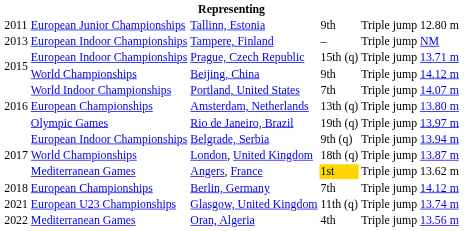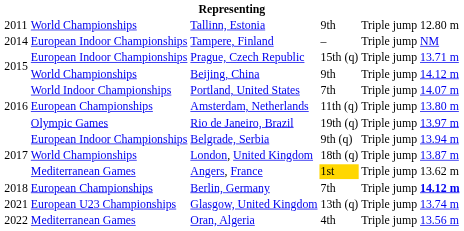 <table>
 <tr>
 <th colspan="6">Representing </th>
 </tr>
 <tr>
 <td>2011</td>
-<td><a href='#'>European Junior Championships</a></td>
+<td><a href='#'>World Championships</a></td>
 <td><a href='#'>Tallinn, Estonia</a></td>
 <td>9th</td>
 <td>Triple jump</td>
 <td>12.80 m</td>
 </tr>
 <tr>
-<td>2013</td>
+<td>2014</td>
 <td><a href='#'>European Indoor Championships</a></td>
 <td><a href='#'>Tampere, Finland</a></td>
 <td>–</td>
 <td>Triple jump</td>
 <td><a href='#'>NM</a></td>
 </tr>
 <tr>
 <td rowspan=2>2015</td>
 <td><a href='#'>European Indoor Championships</a></td>
 <td><a href='#'>Prague, Czech Republic</a></td>
 <td>15th (q)</td>
 <td>Triple jump</td>
 <td><a href='#'>13.71 m</a></td>
 </tr>
 <tr>
 <td><a href='#'>World Championships</a></td>
 <td><a href='#'>Beijing, China</a></td>
 <td>9th</td>
 <td>Triple jump</td>
 <td><a href='#'>14.12 m</a></td>
 </tr>
 <tr>
 <td rowspan=3>2016</td>
 <td><a href='#'>World Indoor Championships</a></td>
 <td><a href='#'>Portland, United States</a></td>
 <td>7th</td>
 <td>Triple jump</td>
 <td><a href='#'>14.07 m</a></td>
 </tr>
 <tr>
 <td><a href='#'>European Championships</a></td>
 <td><a href='#'>Amsterdam, Netherlands</a></td>
-<td>13th (q)</td>
+<td>11th (q)</td>
 <td>Triple jump</td>
 <td><a href='#'>13.80 m</a></td>
 </tr>
 <tr>
 <td><a href='#'>Olympic Games</a></td>
 <td><a href='#'>Rio de Janeiro, Brazil</a></td>
 <td>19th (q)</td>
 <td>Triple jump</td>
 <td><a href='#'>13.97 m</a></td>
 </tr>
 <tr>
 <td rowspan=3>2017</td>
 <td><a href='#'>European Indoor Championships</a></td>
 <td><a href='#'>Belgrade, Serbia</a></td>
 <td>9th (q)</td>
 <td>Triple jump</td>
 <td><a href='#'>13.94 m</a></td>
 </tr>
 <tr>
 <td><a href='#'>World Championships</a></td>
 <td><a href='#'>London</a>, <a href='#'>United Kingdom</a></td>
 <td>18th (q)</td>
 <td>Triple jump</td>
 <td><a href='#'>13.87 m</a></td>
 </tr>
 <tr>
 <td><a href='#'>Mediterranean Games</a></td>
 <td><a href='#'>Angers</a>, <a href='#'>France</a></td>
 <td bgcolor=gold>1st</td>
 <td>Triple jump</td>
 <td>13.62 m</td>
 </tr>
 <tr>
 <td>2018</td>
 <td><a href='#'>European Championships</a></td>
 <td><a href='#'>Berlin, Germany</a></td>
 <td>7th</td>
 <td>Triple jump</td>
-<td><a href='#'>14.12 m</a></td>
+<td><strong><a href='#'>14.12 m</a></strong></td>
 </tr>
 <tr>
 <td>2021</td>
 <td><a href='#'>European U23 Championships</a></td>
 <td><a href='#'>Glasgow, United Kingdom</a></td>
-<td>11th (q)</td>
+<td>13th (q)</td>
 <td>Triple jump</td>
 <td><a href='#'>13.74 m</a></td>
 </tr>
 <tr>
 <td>2022</td>
 <td><a href='#'>Mediterranean Games</a></td>
 <td><a href='#'>Oran, Algeria</a></td>
 <td>4th</td>
 <td>Triple jump</td>
 <td><a href='#'>13.56 m</a></td>
 </tr>
 </table>
